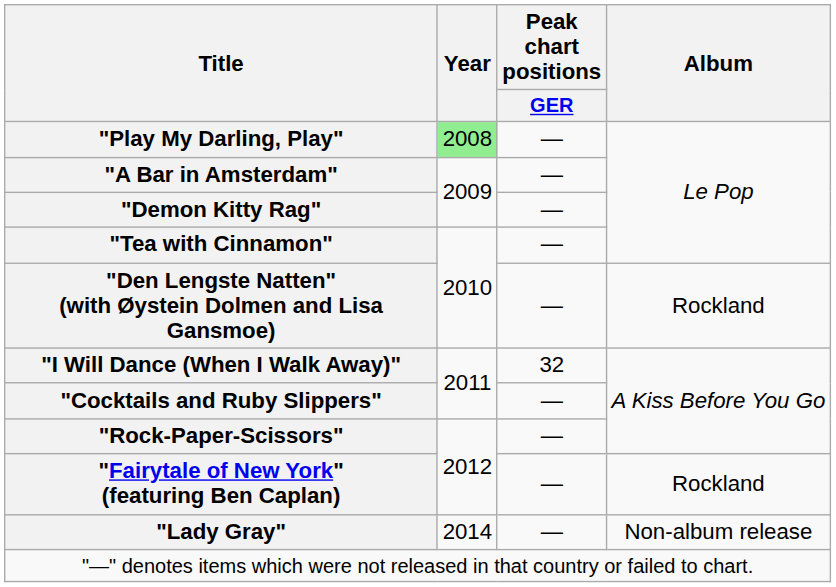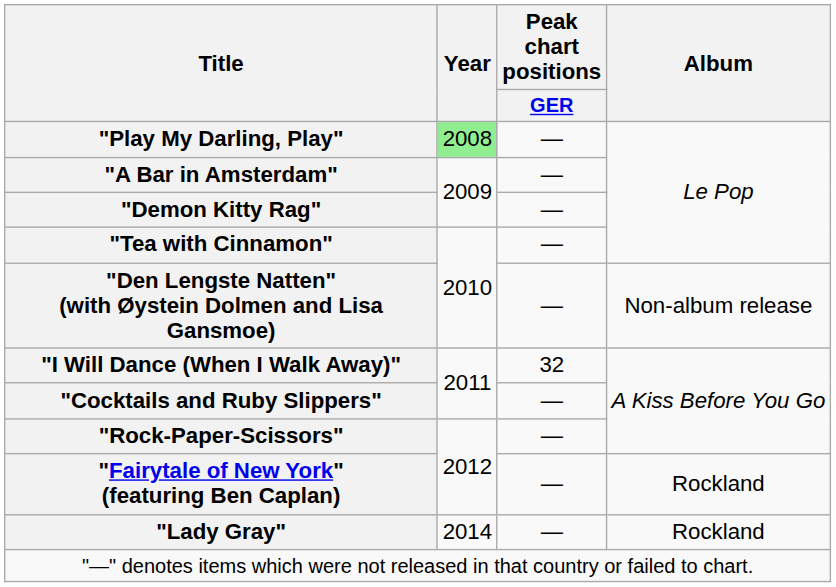 <table class="wikitable plainrowheaders" style="text-align:center;">
 <tr>
 <th scope="col" rowspan="2" style="width:19em;">Title</th>
 <th scope="col" rowspan="2">Year</th>
 <th scope="col" colspan="1">Peak chart positions</th>
 <th scope="col" rowspan="2">Album</th>
 </tr>
 <tr>
 <th scope="col" style="width:3em;font-size:90%;"><a href='#'>GER</a><br></th>
 </tr>
 <tr>
 <th scope="row">"Play My Darling, Play"</th>
 <td rowspan="1" style="background: lightgreen;">2008</td>
 <td>—</td>
 <td rowspan="4"><em>Le Pop</em></td>
 </tr>
 <tr>
 <th scope="row">"A Bar in Amsterdam"</th>
 <td rowspan="2">2009</td>
 <td>—</td>
 </tr>
 <tr>
 <th scope="row">"Demon Kitty Rag"</th>
 <td>—</td>
 </tr>
 <tr>
 <th scope="row">"Tea with Cinnamon"</th>
 <td rowspan="2">2010</td>
 <td>—</td>
 </tr>
 <tr>
 <th scope="row">"Den Lengste Natten"<br><span>(with Øystein Dolmen and Lisa Gansmoe)</span></th>
 <td>—</td>
-<td>Rockland</td>
+<td rowspan="1">Non-album release</td>
 </tr>
 <tr>
 <th scope="row">"I Will Dance (When I Walk Away)"</th>
 <td rowspan="2">2011</td>
 <td>32</td>
 <td rowspan="3"><em>A Kiss Before You Go</em></td>
 </tr>
 <tr>
 <th scope="row">"Cocktails and Ruby Slippers"</th>
 <td>—</td>
 </tr>
 <tr>
 <th scope="row">"Rock-Paper-Scissors"</th>
 <td rowspan="2">2012</td>
 <td>—</td>
 </tr>
 <tr>
 <th scope="row">"<a href='#'>Fairytale of New York</a>"<br><span>(featuring Ben Caplan)</span></th>
 <td>—</td>
 <td>Rockland</td>
 </tr>
 <tr>
 <th scope="row">"Lady Gray"</th>
 <td>2014</td>
 <td>—</td>
-<td rowspan="1">Non-album release</td>
+<td>Rockland</td>
 </tr>
 <tr>
 <td colspan="8" style="text-align:center; font-size:90%;">"—" denotes items which were not released in that country or failed to chart.</td>
 </tr>
 </table>
